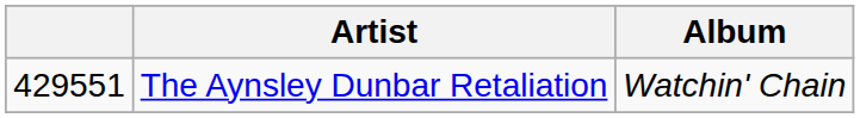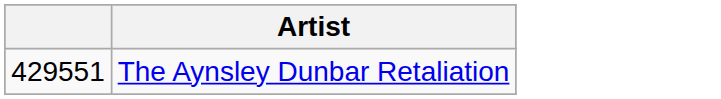 <table class="wikitable sortable">
 <tr>
 <th width="20"></th>
 <th>Artist</th>
-<th>Album</th>
 </tr>
 <tr>
 <td>429551</td>
 <td><a href='#'>The Aynsley Dunbar Retaliation</a></td>
-<td><em>Watchin' Chain</em></td>
 </tr>
 </table>
